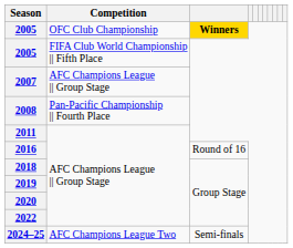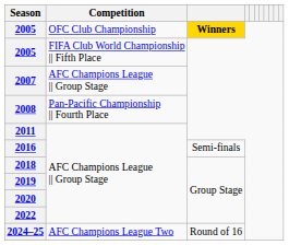 <table class="wikitable sortable" style="text-align: center">
 <tr>
 <th>Season</th>
 <th>Competition</th>
 <th></th>
 <th></th>
 <th></th>
 <th></th>
 <th></th>
 <th></th>
 <th></th>
 <th></th>
 <th></th>
 </tr>
 <tr>
 <th><a href='#'>2005</a></th>
 <td style="text-align:left"><a href='#'>OFC Club Championship</a><br></td>
 <td style="background:gold"><strong>Winners</strong></td>
 </tr>
 <tr>
 <th><a href='#'>2005</a></th>
 <td style="text-align:left"><a href='#'>FIFA Club World Championship</a><br>|| Fifth Place</td>
 </tr>
 <tr>
 <th><a href='#'>2007</a></th>
 <td style="text-align:left"><a href='#'>AFC Champions League</a><br> || Group Stage</td>
 </tr>
 <tr>
 <th><a href='#'>2008</a></th>
 <td align=left><a href='#'>Pan-Pacific Championship</a><br> || Fourth Place</td>
 </tr>
 <tr>
 <th><a href='#'>2011</a></th>
 <td rowspan="6" style="text-align:left">AFC Champions League<br> || Group Stage</td>
 </tr>
 <tr>
 <th><a href='#'>2016</a><br></th>
-<td>Round of 16</td>
+<td>Semi-finals</td>
 </tr>
 <tr>
 <th><a href='#'>2018</a><br></th>
 <td rowspan="4">Group Stage</td>
 </tr>
 <tr>
 <th><a href='#'>2019</a><br></th>
 </tr>
 <tr>
 <th><a href='#'>2020</a><br></th>
 </tr>
 <tr>
 <th><a href='#'>2022</a><br></th>
 </tr>
 <tr>
 <th><a href='#'>2024–25</a></th>
 <td align=left><a href='#'>AFC Champions League Two</a><br></td>
-<td>Semi-finals</td>
+<td>Round of 16</td>
 </tr>
 </table>
